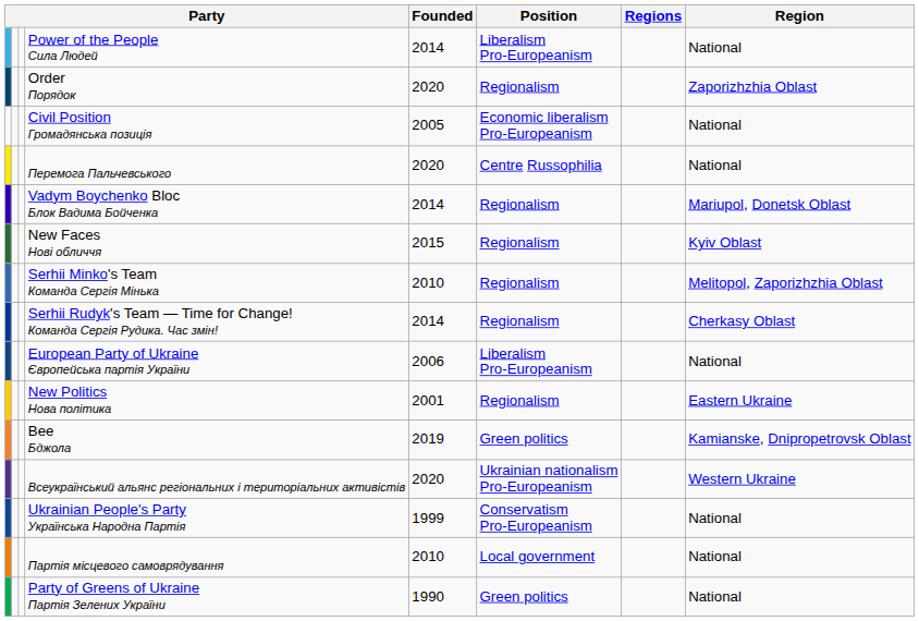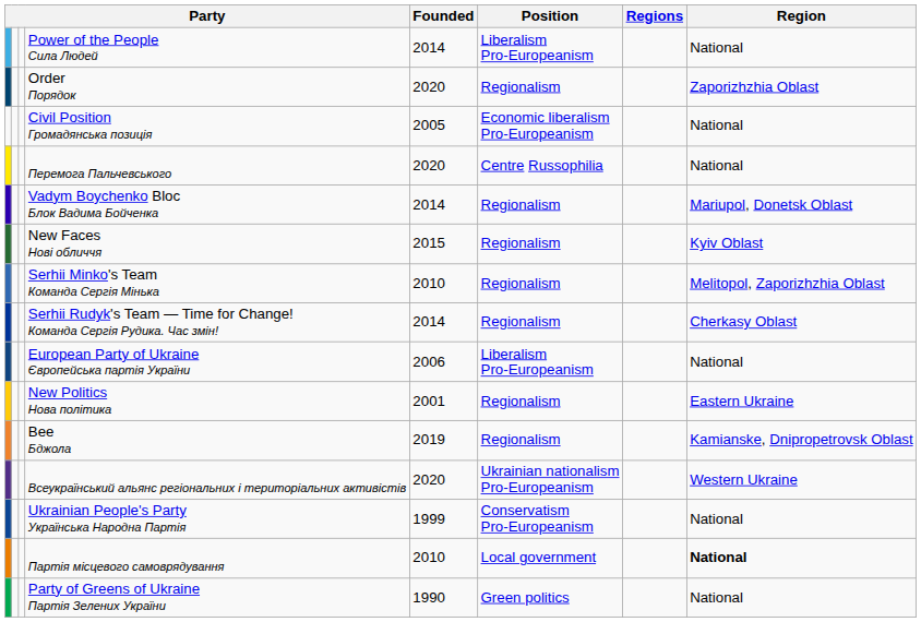 <table class="wikitable">
 <tr>
 <th colspan=4>Party</th>
 <th>Founded</th>
 <th>Position</th>
 <th><a href='#'>Regions</a></th>
 <th>Region</th>
 </tr>
 <tr>
 <td style="background-color: #3CAEE3"></td>
 <td></td>
 <td></td>
 <td><a href='#'>Power of the People</a><br><small><em>Сила Людей</em></small></td>
 <td>2014</td>
 <td><a href='#'>Liberalism</a><br><a href='#'>Pro-Europeanism</a></td>
 <td></td>
 <td>National</td>
 </tr>
 <tr>
 <td style="background-color: #00436F"></td>
 <td></td>
 <td></td>
 <td>Order<br><small><em>Порядок</em></small></td>
 <td>2020</td>
 <td><a href='#'>Regionalism</a></td>
 <td></td>
 <td><a href='#'>Zaporizhzhia Oblast</a></td>
 </tr>
 <tr>
 <td></td>
 <td></td>
 <td></td>
 <td><a href='#'>Civil Position</a><br><small><em>Громадянська позиція</em></small></td>
 <td>2005</td>
 <td><a href='#'>Economic liberalism</a><br><a href='#'>Pro-Europeanism</a></td>
 <td></td>
 <td>National</td>
 </tr>
 <tr>
 <td style="background-color: #FFE900"></td>
 <td></td>
 <td></td>
 <td><br><small><em>Перемога Пальчевського</em></small></td>
 <td>2020</td>
 <td><a href='#'>Centre</a> <a href='#'>Russophilia</a></td>
 <td></td>
 <td>National</td>
 </tr>
 <tr>
 <td style="background-color: #2C00B0"></td>
 <td></td>
 <td></td>
 <td><a href='#'>Vadym Boychenko</a> Bloc<br><small><em>Блок Вадима Бойченка</em></small></td>
 <td>2014</td>
 <td><a href='#'>Regionalism</a></td>
 <td></td>
 <td><a href='#'>Mariupol</a>, <a href='#'>Donetsk Oblast</a></td>
 </tr>
 <tr>
 <td style="background-color: #266B33"></td>
 <td></td>
 <td></td>
 <td>New Faces<br><small><em>Нові обличчя</em></small></td>
 <td>2015</td>
 <td><a href='#'>Regionalism</a></td>
 <td></td>
 <td><a href='#'>Kyiv Oblast</a></td>
 </tr>
 <tr>
 <td style="background-color: #2F68B2"></td>
 <td></td>
 <td></td>
 <td><a href='#'>Serhii Minko</a>'s Team<br><small><em>Команда Сергія Мінька</em></small></td>
 <td>2010</td>
 <td><a href='#'>Regionalism</a></td>
 <td></td>
 <td><a href='#'>Melitopol</a>, <a href='#'>Zaporizhzhia Oblast</a></td>
 </tr>
 <tr>
 <td style="background-color: #003399"></td>
 <td></td>
 <td></td>
 <td><a href='#'>Serhii Rudyk</a>'s Team — Time for Change!<br><small><em>Команда Сергія Рудика. Час змін!</em></small></td>
 <td>2014</td>
 <td><a href='#'>Regionalism</a></td>
 <td></td>
 <td><a href='#'>Cherkasy Oblast</a></td>
 </tr>
 <tr>
 <td style="background-color: #10447F"></td>
 <td></td>
 <td></td>
 <td><a href='#'>European Party of Ukraine</a><br><small><em>Європейська партія України</em></small></td>
 <td>2006</td>
 <td><a href='#'>Liberalism</a><br><a href='#'>Pro-Europeanism</a></td>
 <td></td>
 <td>National</td>
 </tr>
 <tr>
 <td style="background-color: #FFCB08"></td>
 <td></td>
 <td></td>
 <td><a href='#'>New Politics</a><br><small><em>Нова політика</em></small></td>
 <td>2001</td>
 <td><a href='#'>Regionalism</a></td>
 <td></td>
 <td><a href='#'>Eastern Ukraine</a></td>
 </tr>
 <tr>
 <td style="background-color: #F0822B"></td>
 <td></td>
 <td></td>
 <td>Bee<br><small><em>Бджола</em></small></td>
 <td>2019</td>
-<td><a href='#'>Green politics</a></td>
+<td><a href='#'>Regionalism</a></td>
 <td></td>
 <td><a href='#'>Kamianske</a>, <a href='#'>Dnipropetrovsk Oblast</a></td>
 </tr>
 <tr>
 <td style="background-color: #522E88"></td>
 <td></td>
 <td></td>
 <td><br><small><em>Всеукраїнський альянс регіональних і територіальних активістів</em></small></td>
 <td>2020</td>
 <td><a href='#'>Ukrainian nationalism</a><br><a href='#'>Pro-Europeanism</a></td>
 <td></td>
 <td><a href='#'>Western Ukraine</a></td>
 </tr>
 <tr>
 <td style="background-color: #0A4595"></td>
 <td></td>
 <td></td>
 <td><a href='#'>Ukrainian People's Party</a><br><small><em>Українська Народна Партія	</em></small></td>
 <td>1999</td>
 <td><a href='#'>Conservatism</a><br><a href='#'>Pro-Europeanism</a></td>
 <td></td>
 <td>National</td>
 </tr>
 <tr>
 <td style="background-color: #EB7D00"></td>
 <td></td>
 <td></td>
 <td><br><small><em>Партія місцевого самоврядування</em></small></td>
 <td>2010</td>
 <td><a href='#'>Local government</a></td>
 <td></td>
-<td>National</td>
+<td><strong>National</strong></td>
 </tr>
 <tr>
 <td style="background-color: #00A950"></td>
 <td></td>
 <td></td>
 <td><a href='#'>Party of Greens of Ukraine</a><br><small><em>Партія Зелених України</em></small></td>
 <td>1990</td>
 <td><a href='#'>Green politics</a></td>
 <td></td>
 <td>National</td>
 </tr>
 </table>
